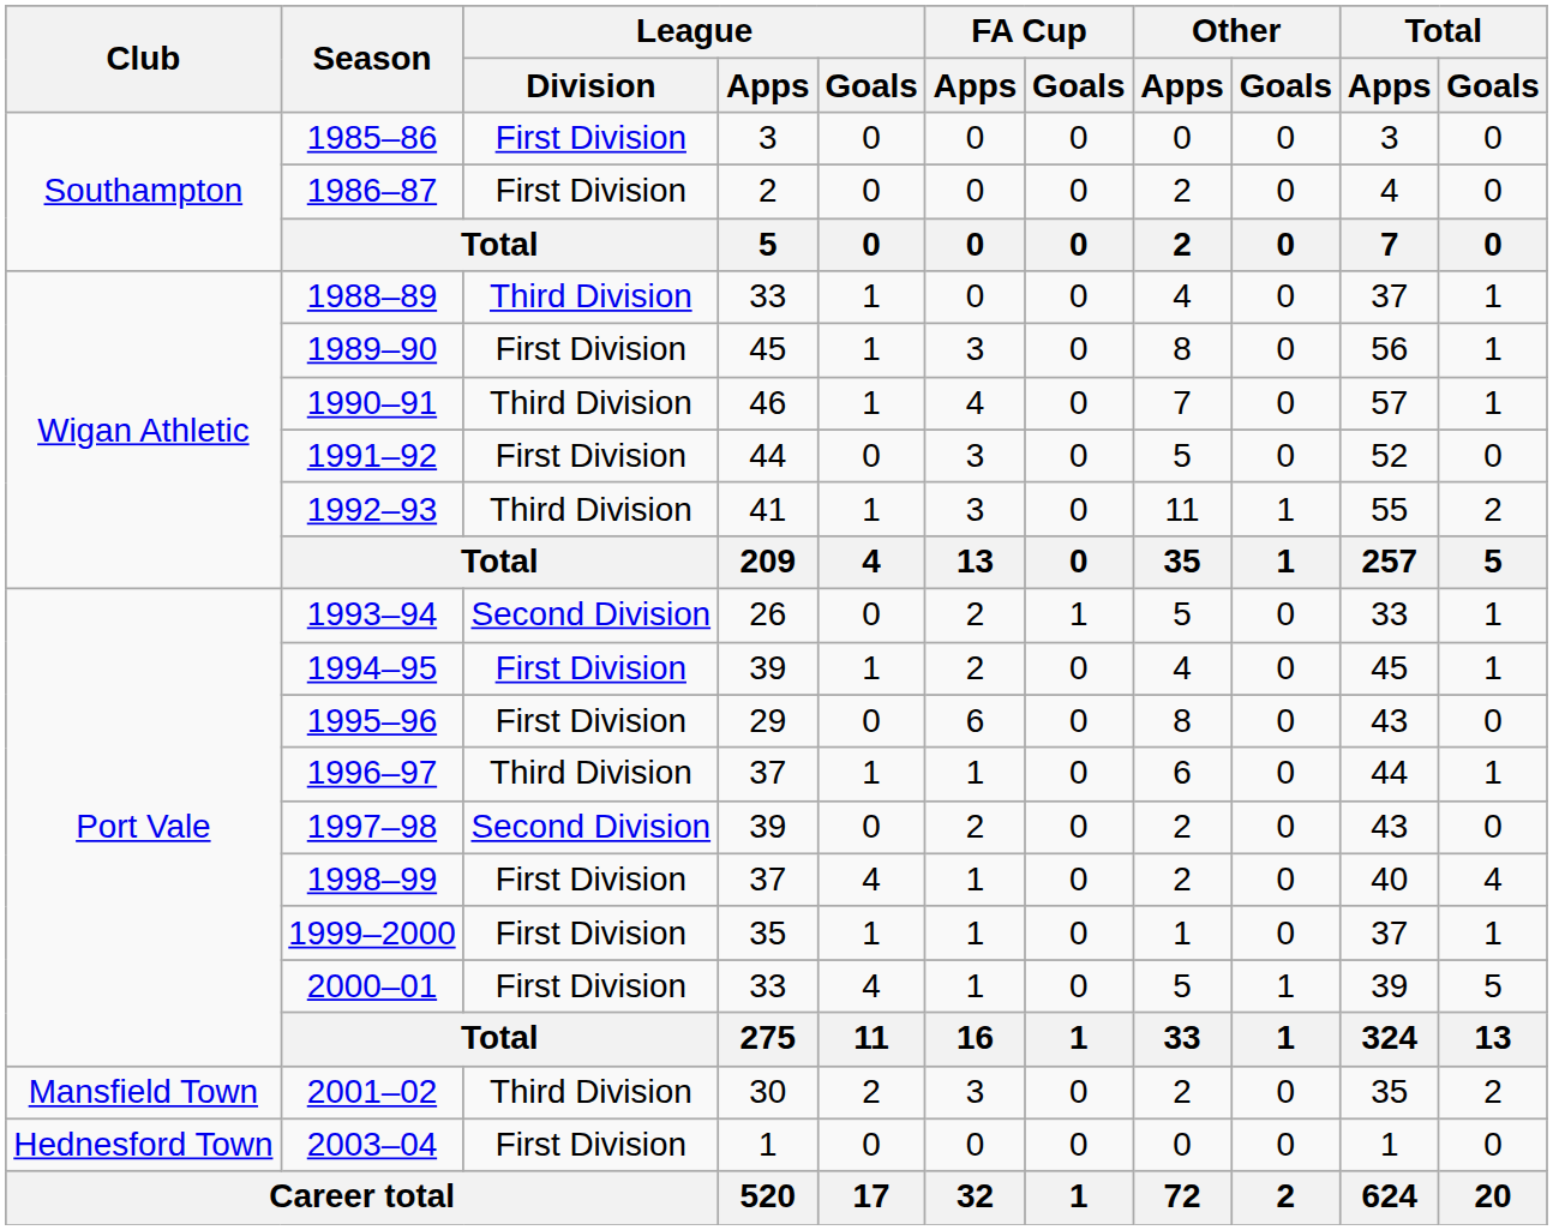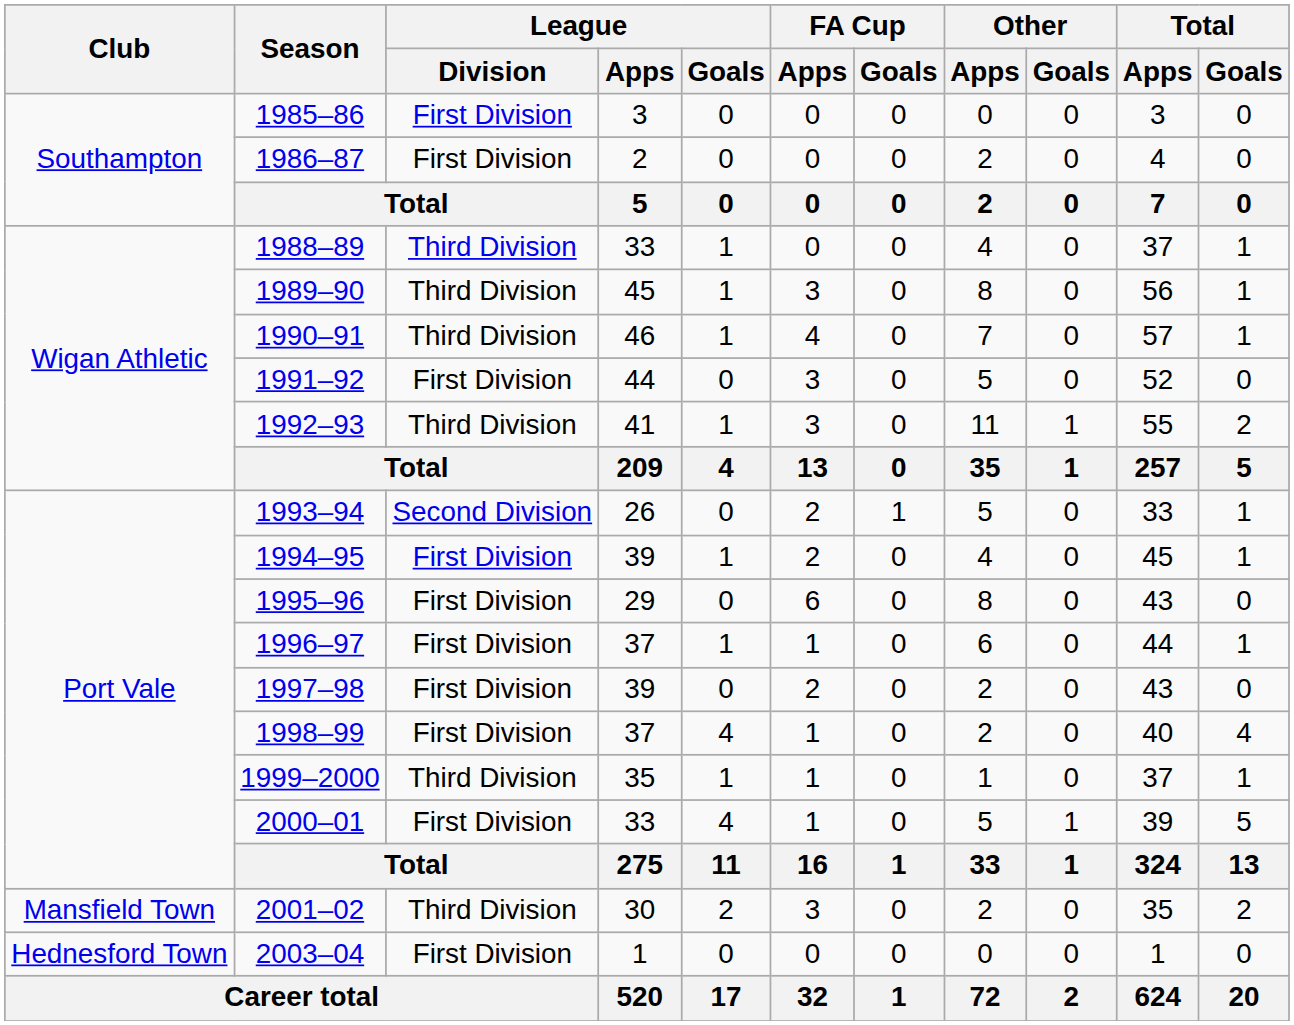 <table class="wikitable" style="text-align: center;">
 <tr>
 <th rowspan="2">Club</th>
 <th rowspan="2">Season</th>
 <th colspan="3">League</th>
 <th colspan="2">FA Cup</th>
 <th colspan="2">Other</th>
 <th colspan="2">Total</th>
 </tr>
 <tr>
 <th>Division</th>
 <th>Apps</th>
 <th>Goals</th>
 <th>Apps</th>
 <th>Goals</th>
 <th>Apps</th>
 <th>Goals</th>
 <th>Apps</th>
 <th>Goals</th>
 </tr>
 <tr>
 <td rowspan="3"><a href='#'>Southampton</a></td>
 <td><a href='#'>1985–86</a></td>
 <td><a href='#'>First Division</a></td>
 <td>3</td>
 <td>0</td>
 <td>0</td>
 <td>0</td>
 <td>0</td>
 <td>0</td>
 <td>3</td>
 <td>0</td>
 </tr>
 <tr>
 <td><a href='#'>1986–87</a></td>
 <td>First Division</td>
 <td>2</td>
 <td>0</td>
 <td>0</td>
 <td>0</td>
 <td>2</td>
 <td>0</td>
 <td>4</td>
 <td>0</td>
 </tr>
 <tr>
 <th colspan="2">Total</th>
 <th>5</th>
 <th>0</th>
 <th>0</th>
 <th>0</th>
 <th>2</th>
 <th>0</th>
 <th>7</th>
 <th>0</th>
 </tr>
 <tr>
 <td rowspan="6"><a href='#'>Wigan Athletic</a></td>
 <td><a href='#'>1988–89</a></td>
 <td><a href='#'>Third Division</a></td>
 <td>33</td>
 <td>1</td>
 <td>0</td>
 <td>0</td>
 <td>4</td>
 <td>0</td>
 <td>37</td>
 <td>1</td>
 </tr>
 <tr>
 <td><a href='#'>1989–90</a></td>
-<td>First Division</td>
+<td>Third Division</td>
 <td>45</td>
 <td>1</td>
 <td>3</td>
 <td>0</td>
 <td>8</td>
 <td>0</td>
 <td>56</td>
 <td>1</td>
 </tr>
 <tr>
 <td><a href='#'>1990–91</a></td>
 <td>Third Division</td>
 <td>46</td>
 <td>1</td>
 <td>4</td>
 <td>0</td>
 <td>7</td>
 <td>0</td>
 <td>57</td>
 <td>1</td>
 </tr>
 <tr>
 <td><a href='#'>1991–92</a></td>
 <td>First Division</td>
 <td>44</td>
 <td>0</td>
 <td>3</td>
 <td>0</td>
 <td>5</td>
 <td>0</td>
 <td>52</td>
 <td>0</td>
 </tr>
 <tr>
 <td><a href='#'>1992–93</a></td>
 <td>Third Division</td>
 <td>41</td>
 <td>1</td>
 <td>3</td>
 <td>0</td>
 <td>11</td>
 <td>1</td>
 <td>55</td>
 <td>2</td>
 </tr>
 <tr>
 <th colspan="2">Total</th>
 <th>209</th>
 <th>4</th>
 <th>13</th>
 <th>0</th>
 <th>35</th>
 <th>1</th>
 <th>257</th>
 <th>5</th>
 </tr>
 <tr>
 <td rowspan="9"><a href='#'>Port Vale</a></td>
 <td><a href='#'>1993–94</a></td>
 <td><a href='#'>Second Division</a></td>
 <td>26</td>
 <td>0</td>
 <td>2</td>
 <td>1</td>
 <td>5</td>
 <td>0</td>
 <td>33</td>
 <td>1</td>
 </tr>
 <tr>
 <td><a href='#'>1994–95</a></td>
 <td><a href='#'>First Division</a></td>
 <td>39</td>
 <td>1</td>
 <td>2</td>
 <td>0</td>
 <td>4</td>
 <td>0</td>
 <td>45</td>
 <td>1</td>
 </tr>
 <tr>
 <td><a href='#'>1995–96</a></td>
 <td>First Division</td>
 <td>29</td>
 <td>0</td>
 <td>6</td>
 <td>0</td>
 <td>8</td>
 <td>0</td>
 <td>43</td>
 <td>0</td>
 </tr>
 <tr>
 <td><a href='#'>1996–97</a></td>
-<td>Third Division</td>
+<td>First Division</td>
 <td>37</td>
 <td>1</td>
 <td>1</td>
 <td>0</td>
 <td>6</td>
 <td>0</td>
 <td>44</td>
 <td>1</td>
 </tr>
 <tr>
 <td><a href='#'>1997–98</a></td>
-<td><a href='#'>Second Division</a></td>
+<td>First Division</td>
 <td>39</td>
 <td>0</td>
 <td>2</td>
 <td>0</td>
 <td>2</td>
 <td>0</td>
 <td>43</td>
 <td>0</td>
 </tr>
 <tr>
 <td><a href='#'>1998–99</a></td>
 <td>First Division</td>
 <td>37</td>
 <td>4</td>
 <td>1</td>
 <td>0</td>
 <td>2</td>
 <td>0</td>
 <td>40</td>
 <td>4</td>
 </tr>
 <tr>
 <td><a href='#'>1999–2000</a></td>
-<td>First Division</td>
+<td>Third Division</td>
 <td>35</td>
 <td>1</td>
 <td>1</td>
 <td>0</td>
 <td>1</td>
 <td>0</td>
 <td>37</td>
 <td>1</td>
 </tr>
 <tr>
 <td><a href='#'>2000–01</a></td>
 <td>First Division</td>
 <td>33</td>
 <td>4</td>
 <td>1</td>
 <td>0</td>
 <td>5</td>
 <td>1</td>
 <td>39</td>
 <td>5</td>
 </tr>
 <tr>
 <th colspan="2">Total</th>
 <th>275</th>
 <th>11</th>
 <th>16</th>
 <th>1</th>
 <th>33</th>
 <th>1</th>
 <th>324</th>
 <th>13</th>
 </tr>
 <tr>
 <td><a href='#'>Mansfield Town</a></td>
 <td><a href='#'>2001–02</a></td>
 <td>Third Division</td>
 <td>30</td>
 <td>2</td>
 <td>3</td>
 <td>0</td>
 <td>2</td>
 <td>0</td>
 <td>35</td>
 <td>2</td>
 </tr>
 <tr>
 <td><a href='#'>Hednesford Town</a></td>
 <td><a href='#'>2003–04</a></td>
 <td>First Division</td>
 <td>1</td>
 <td>0</td>
 <td>0</td>
 <td>0</td>
 <td>0</td>
 <td>0</td>
 <td>1</td>
 <td>0</td>
 </tr>
 <tr>
 <th colspan="3">Career total</th>
 <th>520</th>
 <th>17</th>
 <th>32</th>
 <th>1</th>
 <th>72</th>
 <th>2</th>
 <th>624</th>
 <th>20</th>
 </tr>
 </table>
